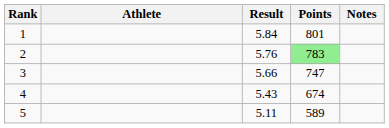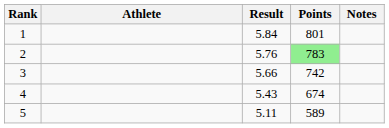 <table class="wikitable" style="text-align:center">
 <tr>
 <th width=40>Rank</th>
 <th width=250>Athlete</th>
 <th width=55>Result</th>
 <th width=55>Points</th>
 <th width=50>Notes</th>
 </tr>
 <tr>
 <td>1</td>
 <td align=left></td>
 <td>5.84</td>
 <td>801</td>
 <td></td>
 </tr>
 <tr>
 <td>2</td>
 <td align=left></td>
 <td>5.76</td>
 <td style="background: lightgreen;">783</td>
 <td></td>
 </tr>
 <tr>
 <td>3</td>
 <td align=left></td>
 <td>5.66</td>
-<td>747</td>
+<td>742</td>
 <td></td>
 </tr>
 <tr>
 <td>4</td>
 <td align=left></td>
 <td>5.43</td>
 <td>674</td>
 <td></td>
 </tr>
 <tr>
 <td>5</td>
 <td align=left></td>
 <td>5.11</td>
 <td>589</td>
 <td></td>
 </tr>
 </table>
